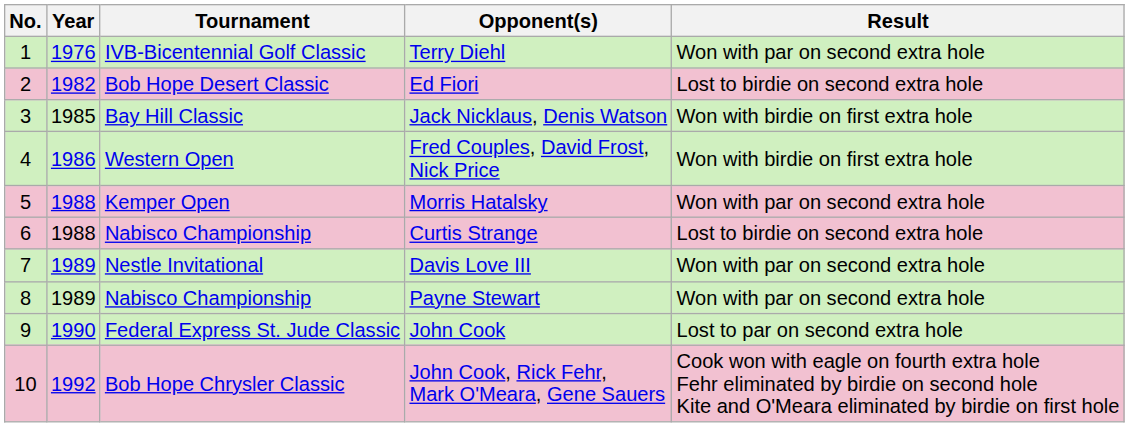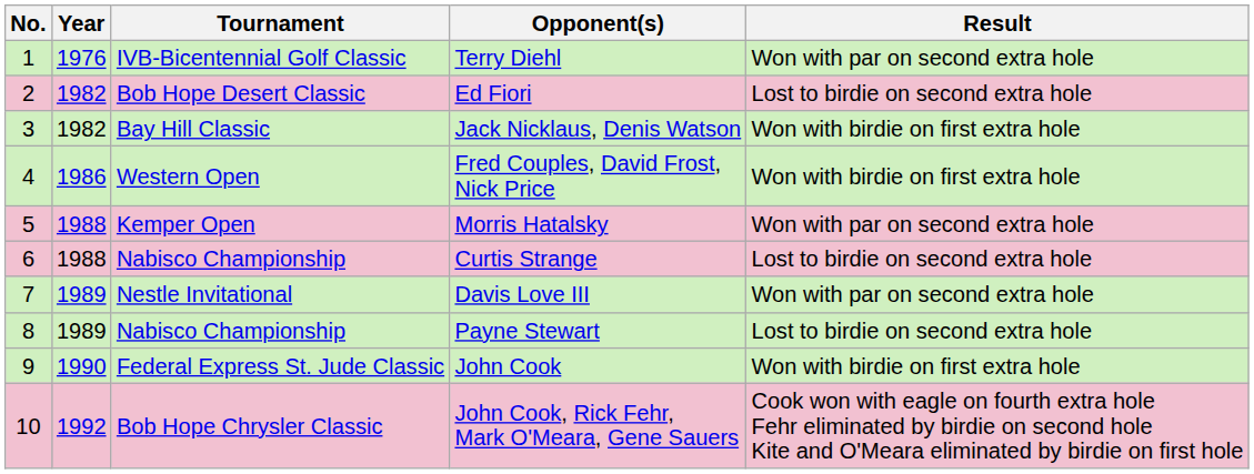 <table class="wikitable" style="font-size:95%;">
 <tr>
 <th>No.</th>
 <th>Year</th>
 <th>Tournament</th>
 <th>Opponent(s)</th>
 <th>Result</th>
 </tr>
 <tr style="background:#D0F0C0;">
 <td align=center>1</td>
 <td><a href='#'>1976</a></td>
 <td><a href='#'>IVB-Bicentennial Golf Classic</a></td>
 <td> <a href='#'>Terry Diehl</a></td>
 <td>Won with par on second extra hole</td>
 </tr>
 <tr style="background:#F2C1D1;">
 <td align=center>2</td>
 <td><a href='#'>1982</a></td>
 <td><a href='#'>Bob Hope Desert Classic</a></td>
 <td> <a href='#'>Ed Fiori</a></td>
 <td>Lost to birdie on second extra hole</td>
 </tr>
 <tr style="background:#D0F0C0;">
 <td align=center>3</td>
-<td>1985</td>
+<td>1982</td>
 <td><a href='#'>Bay Hill Classic</a></td>
 <td> <a href='#'>Jack Nicklaus</a>,  <a href='#'>Denis Watson</a></td>
 <td>Won with birdie on first extra hole</td>
 </tr>
 <tr style="background:#D0F0C0;">
 <td align=center>4</td>
 <td><a href='#'>1986</a></td>
 <td><a href='#'>Western Open</a></td>
 <td> <a href='#'>Fred Couples</a>,  <a href='#'>David Frost</a>,<br> <a href='#'>Nick Price</a></td>
 <td>Won with birdie on first extra hole</td>
 </tr>
 <tr style="background:#F2C1D1;">
 <td align=center>5</td>
 <td><a href='#'>1988</a></td>
 <td><a href='#'>Kemper Open</a></td>
 <td> <a href='#'>Morris Hatalsky</a></td>
 <td>Won with par on second extra hole</td>
 </tr>
 <tr style="background:#F2C1D1;">
 <td align=center>6</td>
 <td>1988</td>
 <td><a href='#'>Nabisco Championship</a></td>
 <td> <a href='#'>Curtis Strange</a></td>
 <td>Lost to birdie on second extra hole</td>
 </tr>
 <tr style="background:#D0F0C0;">
 <td align=center>7</td>
 <td><a href='#'>1989</a></td>
 <td><a href='#'>Nestle Invitational</a></td>
 <td> <a href='#'>Davis Love III</a></td>
 <td>Won with par on second extra hole</td>
 </tr>
 <tr style="background:#D0F0C0;">
 <td align=center>8</td>
 <td>1989</td>
 <td><a href='#'>Nabisco Championship</a></td>
 <td> <a href='#'>Payne Stewart</a></td>
-<td>Won with par on second extra hole</td>
+<td>Lost to birdie on second extra hole</td>
 </tr>
 <tr style="background:#D0F0C0;">
 <td align=center>9</td>
 <td><a href='#'>1990</a></td>
 <td><a href='#'>Federal Express St. Jude Classic</a></td>
 <td> <a href='#'>John Cook</a></td>
-<td>Lost to par on second extra hole</td>
+<td>Won with birdie on first extra hole</td>
 </tr>
 <tr style="background:#F2C1D1;">
 <td align=center>10</td>
 <td><a href='#'>1992</a></td>
 <td><a href='#'>Bob Hope Chrysler Classic</a></td>
 <td> <a href='#'>John Cook</a>,  <a href='#'>Rick Fehr</a>,<br> <a href='#'>Mark O'Meara</a>,  <a href='#'>Gene Sauers</a></td>
 <td>Cook won with eagle on fourth extra hole<br>Fehr eliminated by birdie on second hole<br>Kite and O'Meara eliminated by birdie on first hole</td>
 </tr>
 </table>
